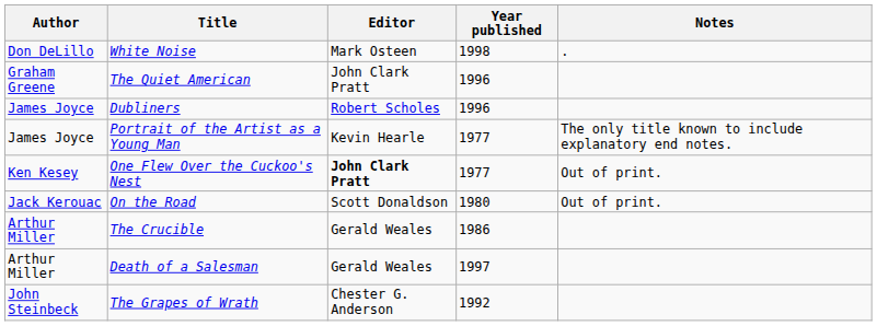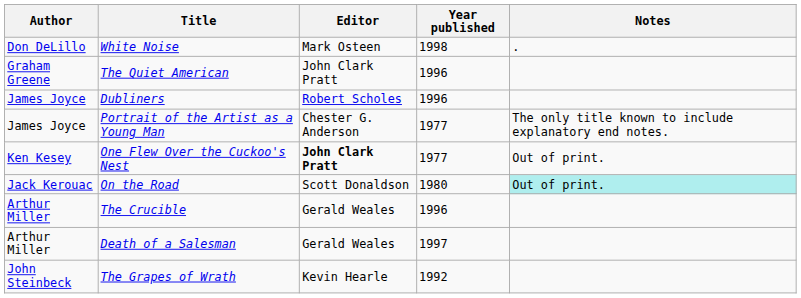 <table class="wikitable sortable">
 <tr>
 <th>Author</th>
 <th>Title</th>
 <th>Editor</th>
 <th>Year published</th>
 <th>Notes</th>
 </tr>
 <tr>
 <td><a href='#'>Don DeLillo</a></td>
 <td><em><a href='#'>White Noise</a></em></td>
 <td>Mark Osteen</td>
 <td>1998</td>
 <td>.</td>
 </tr>
 <tr>
 <td><a href='#'>Graham Greene</a></td>
 <td><em><a href='#'>The Quiet American</a></em></td>
 <td>John Clark Pratt</td>
 <td>1996</td>
 <td></td>
 </tr>
 <tr>
 <td><a href='#'>James Joyce</a></td>
 <td><em><a href='#'>Dubliners</a></em></td>
 <td><a href='#'>Robert Scholes</a></td>
 <td>1996</td>
 <td></td>
 </tr>
 <tr>
 <td>James Joyce</td>
 <td><em><a href='#'>Portrait of the Artist as a Young Man</a></em></td>
-<td>Kevin Hearle</td>
+<td>Chester G. Anderson</td>
 <td>1977</td>
 <td>The only title known to include explanatory end notes.</td>
 </tr>
 <tr>
 <td><a href='#'>Ken Kesey</a></td>
 <td><em><a href='#'>One Flew Over the Cuckoo's Nest</a></em></td>
 <td><strong>John Clark Pratt</strong></td>
 <td>1977</td>
 <td>Out of print.</td>
 </tr>
 <tr>
 <td><a href='#'>Jack Kerouac</a></td>
 <td><em><a href='#'>On the Road</a></em></td>
 <td>Scott Donaldson</td>
 <td>1980</td>
-<td>Out of print.</td>
+<td style="background: paleturquoise;">Out of print.</td>
 </tr>
 <tr>
 <td><a href='#'>Arthur Miller</a></td>
 <td><em><a href='#'>The Crucible</a></em></td>
 <td>Gerald Weales</td>
-<td>1986</td>
+<td>1996</td>
 <td></td>
 </tr>
 <tr>
 <td>Arthur Miller</td>
 <td><em><a href='#'>Death of a Salesman</a></em></td>
 <td>Gerald Weales</td>
 <td>1997</td>
 <td></td>
 </tr>
 <tr>
 <td><a href='#'>John Steinbeck</a></td>
 <td><em><a href='#'>The Grapes of Wrath</a></em></td>
-<td>Chester G. Anderson</td>
+<td>Kevin Hearle</td>
 <td>1992</td>
 <td></td>
 </tr>
 </table>
